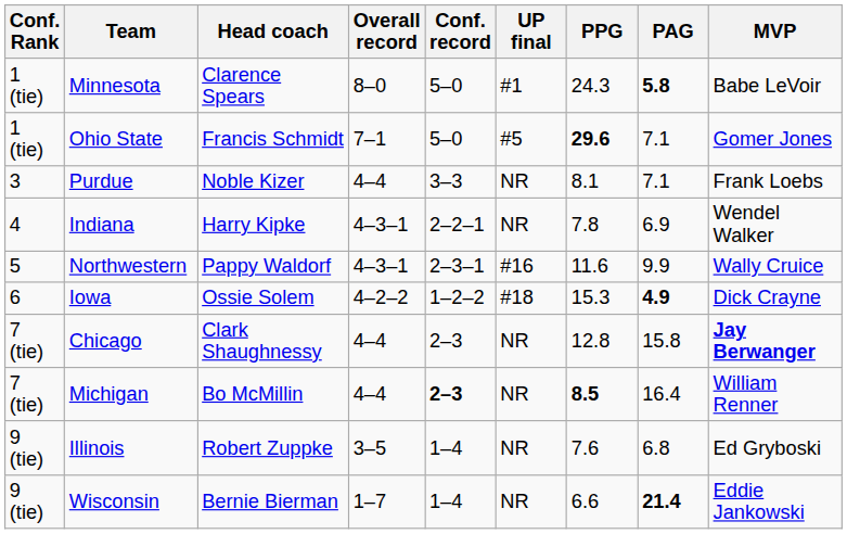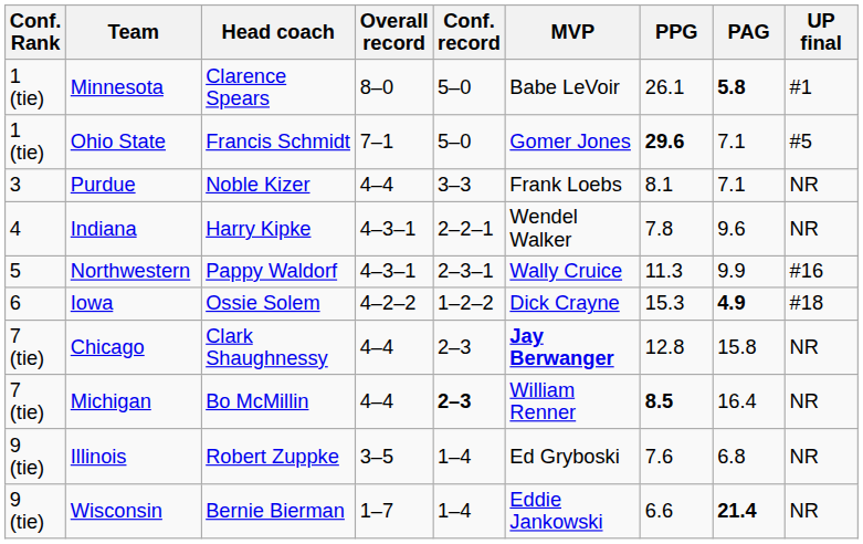 <table class="sortable wikitable">
 <tr>
 <th width="25">Conf. Rank</th>
 <th width="100">Team</th>
 <th width="115">Head coach</th>
 <th width="50">Overall record</th>
 <th width="50">Conf. record</th>
-<th width="50">UP<br>final</th>
+<th width="100">MVP</th>
 <th width="50">PPG</th>
 <th width="50">PAG</th>
-<th width="100">MVP</th>
+<th width="50">UP<br>final</th>
 </tr>
 <tr align="left" bgcolor="">
 <td>1 (tie)</td>
 <td><a href='#'>Minnesota</a></td>
 <td><a href='#'>Clarence Spears</a></td>
 <td>8–0</td>
 <td>5–0</td>
+<td>Babe LeVoir</td>
+<td>26.1</td>
+<td><strong>5.8</strong></td>
 <td>#1</td>
-<td>24.3</td>
-<td><strong>5.8</strong></td>
-<td>Babe LeVoir</td>
 </tr>
 <tr align="left" bgcolor="">
 <td>1 (tie)</td>
 <td><a href='#'>Ohio State</a></td>
 <td><a href='#'>Francis Schmidt</a></td>
 <td>7–1</td>
 <td>5–0</td>
-<td>#5</td>
+<td><a href='#'>Gomer Jones</a></td>
 <td><strong>29.6</strong></td>
 <td>7.1</td>
-<td><a href='#'>Gomer Jones</a></td>
+<td>#5</td>
 </tr>
 <tr align="left" bgcolor="">
 <td>3</td>
 <td><a href='#'>Purdue</a></td>
 <td><a href='#'>Noble Kizer</a></td>
 <td>4–4</td>
 <td>3–3</td>
-<td>NR</td>
+<td>Frank Loebs</td>
 <td>8.1</td>
 <td>7.1</td>
-<td>Frank Loebs</td>
+<td>NR</td>
 </tr>
 <tr align="left" bgcolor="">
 <td>4</td>
 <td><a href='#'>Indiana</a></td>
 <td><a href='#'>Harry Kipke</a></td>
 <td>4–3–1</td>
 <td>2–2–1</td>
+<td>Wendel Walker</td>
+<td>7.8</td>
+<td>9.6</td>
 <td>NR</td>
-<td>7.8</td>
-<td>6.9</td>
-<td>Wendel Walker</td>
 </tr>
 <tr align="left" bgcolor="">
 <td>5</td>
 <td><a href='#'>Northwestern</a></td>
 <td><a href='#'>Pappy Waldorf</a></td>
 <td>4–3–1</td>
 <td>2–3–1</td>
+<td><a href='#'>Wally Cruice</a></td>
+<td>11.3</td>
+<td>9.9</td>
 <td>#16</td>
-<td>11.6</td>
-<td>9.9</td>
-<td><a href='#'>Wally Cruice</a></td>
 </tr>
 <tr align="left" bgcolor="">
 <td>6</td>
 <td><a href='#'>Iowa</a></td>
 <td><a href='#'>Ossie Solem</a></td>
 <td>4–2–2</td>
 <td>1–2–2</td>
-<td>#18</td>
+<td><a href='#'>Dick Crayne</a></td>
 <td>15.3</td>
 <td><strong>4.9</strong></td>
-<td><a href='#'>Dick Crayne</a></td>
+<td>#18</td>
 </tr>
 <tr align="left" bgcolor="">
 <td>7 (tie)</td>
 <td><a href='#'>Chicago</a></td>
 <td><a href='#'>Clark Shaughnessy</a></td>
 <td>4–4</td>
 <td>2–3</td>
-<td>NR</td>
+<td><strong><a href='#'>Jay Berwanger</a></strong></td>
 <td>12.8</td>
 <td>15.8</td>
-<td><strong><a href='#'>Jay Berwanger</a></strong></td>
+<td>NR</td>
 </tr>
 <tr align="left" bgcolor="">
 <td>7 (tie)</td>
 <td><a href='#'>Michigan</a></td>
 <td><a href='#'>Bo McMillin</a></td>
 <td>4–4</td>
 <td><strong>2–3</strong></td>
-<td>NR</td>
+<td><a href='#'>William Renner</a></td>
 <td><strong>8.5</strong></td>
 <td>16.4</td>
-<td><a href='#'>William Renner</a></td>
+<td>NR</td>
 </tr>
 <tr align="left" bgcolor="">
 <td>9 (tie)</td>
 <td><a href='#'>Illinois</a></td>
 <td><a href='#'>Robert Zuppke</a></td>
 <td>3–5</td>
 <td>1–4</td>
-<td>NR</td>
+<td>Ed Gryboski</td>
 <td>7.6</td>
 <td>6.8</td>
-<td>Ed Gryboski</td>
+<td>NR</td>
 </tr>
 <tr align="left" bgcolor="">
 <td>9 (tie)</td>
 <td><a href='#'>Wisconsin</a></td>
 <td><a href='#'>Bernie Bierman</a></td>
 <td>1–7</td>
 <td>1–4</td>
-<td>NR</td>
+<td><a href='#'>Eddie Jankowski</a></td>
 <td>6.6</td>
 <td><strong>21.4</strong></td>
-<td><a href='#'>Eddie Jankowski</a></td>
+<td>NR</td>
 </tr>
 </table>
